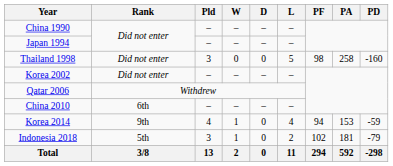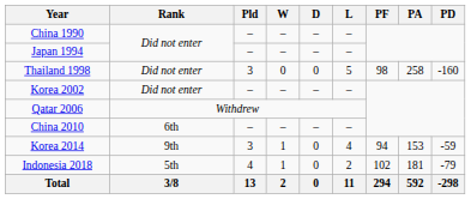 <table class="wikitable" style="text-align: center;font-size:90%;">
 <tr>
 <th width=125>Year</th>
 <th width=150>Rank</th>
 <th width=35>Pld</th>
 <th width=35>W</th>
 <th width=35>D</th>
 <th width=35>L</th>
 <th width=35>PF</th>
 <th width=35>PA</th>
 <th width=35>PD</th>
 </tr>
 <tr>
 <td><a href='#'>China 1990</a></td>
 <td rowspan=2><em>Did not enter</em></td>
 <td>–</td>
 <td>–</td>
 <td>–</td>
 <td>–</td>
 </tr>
 <tr>
 <td><a href='#'>Japan 1994</a></td>
 <td>–</td>
 <td>–</td>
 <td>–</td>
 <td>–</td>
 </tr>
 <tr>
 <td><a href='#'>Thailand 1998</a></td>
 <td><em>Did not enter</em></td>
 <td>3</td>
 <td>0</td>
 <td>0</td>
 <td>5</td>
 <td>98</td>
 <td>258</td>
 <td>-160</td>
 </tr>
 <tr>
 <td><a href='#'>Korea 2002</a></td>
 <td><em>Did not enter</em></td>
 <td>–</td>
 <td>–</td>
 <td>–</td>
 <td>–</td>
 </tr>
 <tr>
 <td><a href='#'>Qatar 2006</a></td>
 <td colspan="5"><em>Withdrew</em></td>
 </tr>
 <tr>
 <td><a href='#'>China 2010</a></td>
 <td>6th</td>
 <td>–</td>
 <td>–</td>
 <td>–</td>
 <td>–</td>
 </tr>
 <tr>
 <td><a href='#'>Korea 2014</a></td>
 <td>9th</td>
-<td>4</td>
+<td>3</td>
 <td>1</td>
 <td>0</td>
 <td>4</td>
 <td>94</td>
 <td>153</td>
 <td>-59</td>
 </tr>
 <tr>
 <td><a href='#'>Indonesia 2018</a></td>
 <td>5th</td>
-<td>3</td>
+<td>4</td>
 <td>1</td>
 <td>0</td>
 <td>2</td>
 <td>102</td>
 <td>181</td>
 <td>-79</td>
 </tr>
 <tr>
 <th>Total</th>
 <th>3/8</th>
 <th>13</th>
 <th>2</th>
 <th>0</th>
 <th>11</th>
 <th>294</th>
 <th>592</th>
 <th>-298</th>
 </tr>
 </table>
